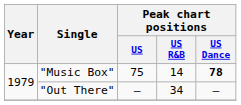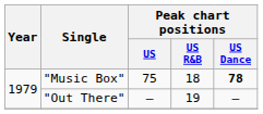 <table class="wikitable" style="text-align:center;">
 <tr>
 <th rowspan="2">Year</th>
 <th rowspan="2">Single</th>
 <th colspan="3">Peak chart positions</th>
 </tr>
 <tr style="font-size:smaller;">
 <th width="40"><a href='#'>US</a><br></th>
 <th width="40"><a href='#'>US<br>R&B</a><br></th>
 <th width="40"><a href='#'>US<br>Dance</a><br></th>
 </tr>
 <tr>
 <td rowspan="2">1979</td>
 <td align="left">"Music Box"</td>
 <td>75</td>
-<td>14</td>
+<td>18</td>
 <td><strong>78</strong></td>
 </tr>
 <tr>
 <td align="left">"Out There"</td>
 <td>—</td>
-<td>34</td>
+<td>19</td>
 <td>—</td>
 </tr>
 <tr>
 </tr>
 </table>
